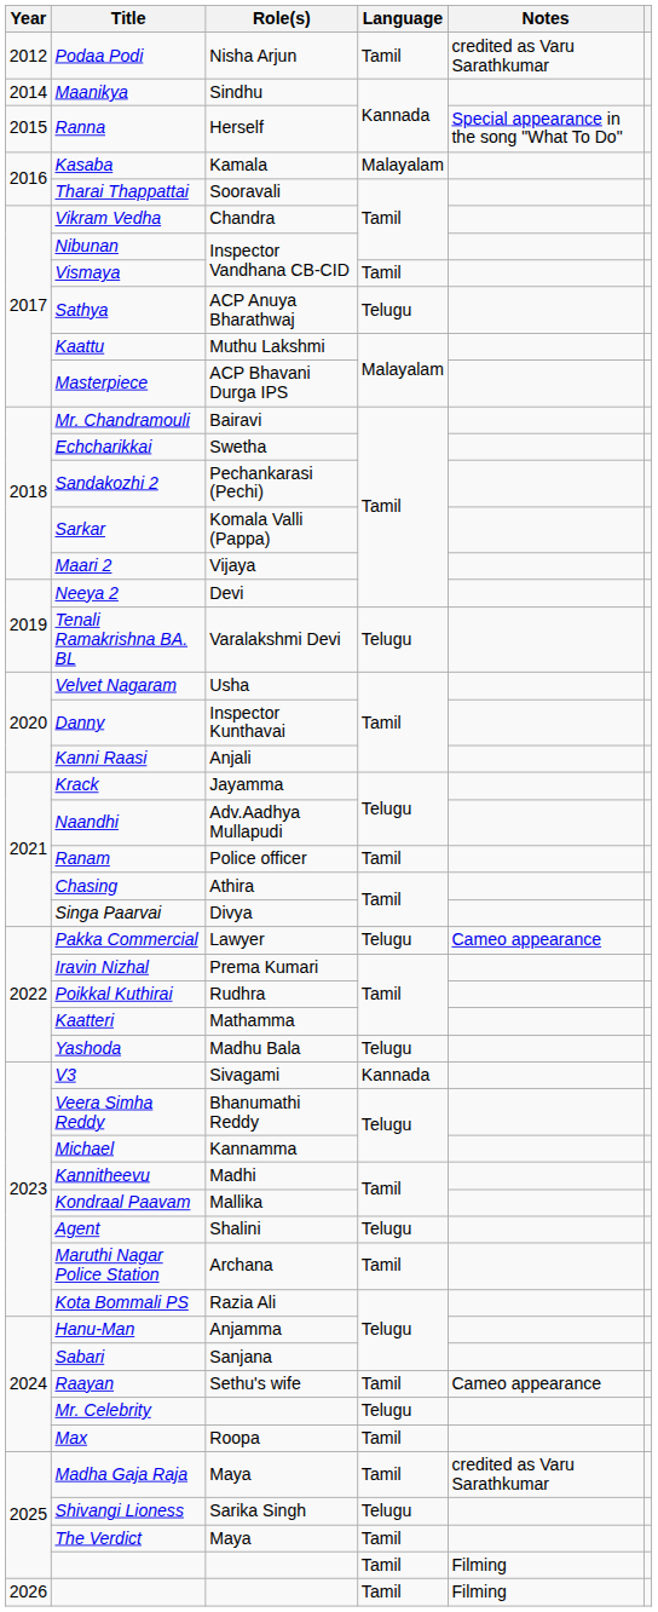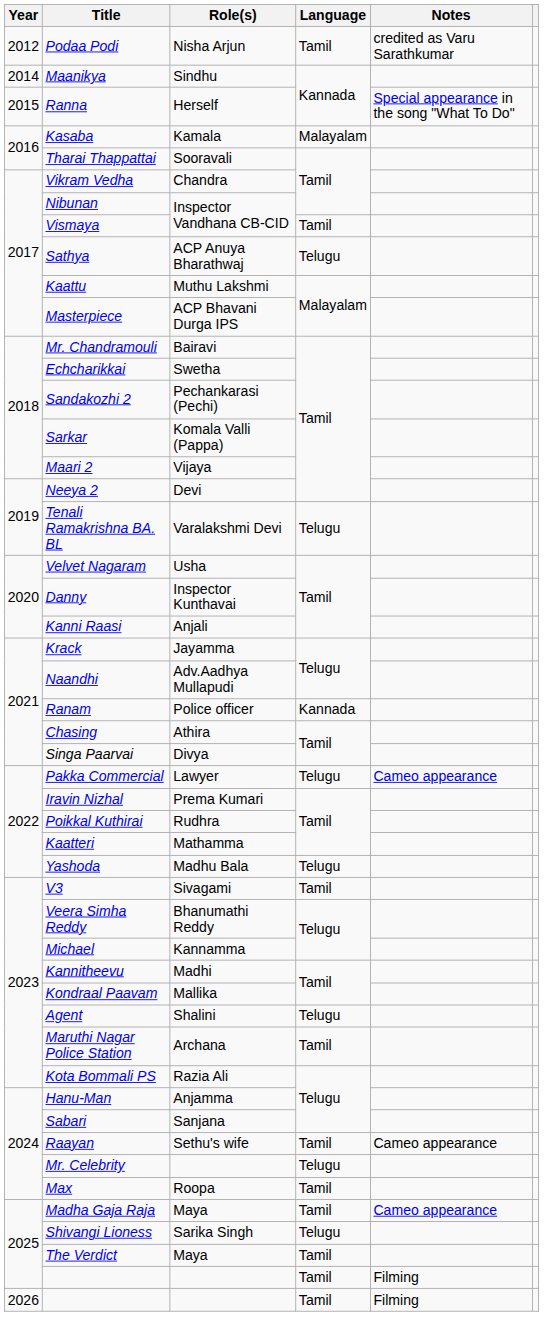 <table class="wikitable sortable">
 <tr>
 <th scope="col">Year</th>
 <th scope="col">Title</th>
 <th scope="col">Role(s)</th>
 <th scope="col">Language</th>
 <th scope="col" class="unsortable">Notes</th>
 <th scope="col" class="unsortable"></th>
 </tr>
 <tr>
 <td>2012</td>
 <td><em><a href='#'>Podaa Podi</a></em></td>
 <td>Nisha Arjun</td>
 <td>Tamil</td>
 <td>credited as Varu Sarathkumar</td>
 <td></td>
 </tr>
 <tr>
 <td>2014</td>
 <td><em><a href='#'>Maanikya</a></em></td>
 <td>Sindhu</td>
 <td rowspan="2">Kannada</td>
 <td></td>
 <td></td>
 </tr>
 <tr>
 <td>2015</td>
 <td><em><a href='#'>Ranna</a></em></td>
 <td>Herself</td>
 <td><a href='#'>Special appearance</a> in the song "What To Do"</td>
 <td></td>
 </tr>
 <tr>
 <td rowspan="2">2016</td>
 <td><em><a href='#'>Kasaba</a></em></td>
 <td>Kamala</td>
 <td>Malayalam</td>
 <td></td>
 <td></td>
 </tr>
 <tr>
 <td><em><a href='#'>Tharai Thappattai</a></em></td>
 <td>Sooravali</td>
 <td rowspan="3">Tamil</td>
 <td></td>
 <td></td>
 </tr>
 <tr>
 <td rowspan="6">2017</td>
 <td><em><a href='#'>Vikram Vedha</a></em></td>
 <td>Chandra</td>
 <td></td>
 <td></td>
 </tr>
 <tr>
 <td><em><a href='#'>Nibunan</a></em></td>
 <td rowspan="2">Inspector Vandhana CB-CID</td>
 <td></td>
 <td></td>
 </tr>
 <tr>
 <td><em><a href='#'>Vismaya</a></em></td>
 <td>Tamil</td>
 <td></td>
 <td></td>
 </tr>
 <tr>
 <td><em><a href='#'>Sathya</a></em></td>
 <td>ACP Anuya Bharathwaj</td>
 <td>Telugu</td>
 <td></td>
 <td></td>
 </tr>
 <tr>
 <td><em><a href='#'>Kaattu</a></em></td>
 <td>Muthu Lakshmi</td>
 <td rowspan="2">Malayalam</td>
 <td></td>
 <td></td>
 </tr>
 <tr>
 <td><em><a href='#'>Masterpiece</a></em></td>
 <td>ACP Bhavani Durga IPS</td>
 <td></td>
 <td></td>
 </tr>
 <tr>
 <td rowspan="5">2018</td>
 <td><em><a href='#'>Mr. Chandramouli</a></em></td>
 <td>Bairavi</td>
 <td rowspan="6">Tamil</td>
 <td></td>
 <td></td>
 </tr>
 <tr>
 <td><em><a href='#'>Echcharikkai</a></em></td>
 <td>Swetha</td>
 <td></td>
 <td></td>
 </tr>
 <tr>
 <td><em><a href='#'>Sandakozhi 2</a></em></td>
 <td>Pechankarasi (Pechi)</td>
 <td></td>
 <td></td>
 </tr>
 <tr>
 <td><em><a href='#'>Sarkar</a></em></td>
 <td>Komala Valli (Pappa)</td>
 <td></td>
 <td></td>
 </tr>
 <tr>
 <td><em><a href='#'>Maari 2</a></em></td>
 <td>Vijaya</td>
 <td></td>
 <td></td>
 </tr>
 <tr>
 <td rowspan="2">2019</td>
 <td><em><a href='#'>Neeya 2</a></em></td>
 <td>Devi</td>
 <td></td>
 <td></td>
 </tr>
 <tr>
 <td><em><a href='#'>Tenali Ramakrishna BA. BL</a></em></td>
 <td>Varalakshmi Devi</td>
 <td>Telugu</td>
 <td></td>
 <td></td>
 </tr>
 <tr>
 <td rowspan="3">2020</td>
 <td><em><a href='#'>Velvet Nagaram</a></em></td>
 <td>Usha</td>
 <td rowspan="3">Tamil</td>
 <td></td>
 <td></td>
 </tr>
 <tr>
 <td><em><a href='#'>Danny</a></em></td>
 <td>Inspector Kunthavai</td>
 <td></td>
 <td></td>
 </tr>
 <tr>
 <td><em><a href='#'>Kanni Raasi</a></em></td>
 <td>Anjali</td>
 <td></td>
 <td></td>
 </tr>
 <tr>
 <td rowspan="5">2021</td>
 <td><em><a href='#'>Krack</a></em></td>
 <td>Jayamma</td>
 <td rowspan="2">Telugu</td>
 <td></td>
 <td></td>
 </tr>
 <tr>
 <td><em><a href='#'>Naandhi</a></em></td>
 <td>Adv.Aadhya Mullapudi</td>
 <td></td>
 <td></td>
 </tr>
 <tr>
 <td style=" "><em><a href='#'>Ranam</a></em></td>
 <td>Police officer</td>
-<td>Tamil</td>
+<td>Kannada</td>
 <td></td>
 <td></td>
 </tr>
 <tr>
 <td><em><a href='#'>Chasing</a></em></td>
 <td>Athira</td>
 <td rowspan="2">Tamil</td>
 <td></td>
 <td></td>
 </tr>
 <tr>
 <td><em>Singa Paarvai</em></td>
 <td>Divya</td>
 <td></td>
 <td></td>
 </tr>
 <tr>
 <td rowspan="5">2022</td>
 <td><em><a href='#'>Pakka Commercial</a></em></td>
 <td>Lawyer</td>
 <td>Telugu</td>
 <td><a href='#'>Cameo appearance</a></td>
 <td></td>
 </tr>
 <tr>
 <td><em><a href='#'>Iravin Nizhal</a></em></td>
 <td>Prema Kumari</td>
 <td rowspan="3">Tamil</td>
 <td></td>
 <td></td>
 </tr>
 <tr>
 <td><em><a href='#'>Poikkal Kuthirai</a></em></td>
 <td>Rudhra</td>
 <td></td>
 <td></td>
 </tr>
 <tr>
 <td><em><a href='#'>Kaatteri</a></em></td>
 <td>Mathamma</td>
 <td></td>
 <td></td>
 </tr>
 <tr>
 <td><em><a href='#'>Yashoda</a></em></td>
 <td>Madhu Bala</td>
 <td>Telugu</td>
 <td></td>
 <td></td>
 </tr>
 <tr>
 <td rowspan="8">2023</td>
 <td><em><a href='#'>V3</a></em></td>
 <td>Sivagami</td>
-<td>Kannada</td>
+<td>Tamil</td>
 <td></td>
 <td></td>
 </tr>
 <tr>
 <td><em><a href='#'>Veera Simha Reddy</a></em></td>
 <td>Bhanumathi Reddy</td>
 <td rowspan="2">Telugu</td>
 <td></td>
 <td></td>
 </tr>
 <tr>
 <td><em><a href='#'>Michael</a></em></td>
 <td>Kannamma</td>
 <td></td>
 <td></td>
 </tr>
 <tr>
 <td><em><a href='#'>Kannitheevu</a></em></td>
 <td>Madhi</td>
 <td rowspan="2">Tamil</td>
 <td></td>
 <td></td>
 </tr>
 <tr>
 <td><em><a href='#'>Kondraal Paavam</a></em></td>
 <td>Mallika</td>
 <td></td>
 <td></td>
 </tr>
 <tr>
 <td><em><a href='#'>Agent</a></em></td>
 <td>Shalini</td>
 <td>Telugu</td>
 <td></td>
 <td></td>
 </tr>
 <tr>
 <td><em><a href='#'>Maruthi Nagar Police Station</a></em></td>
 <td>Archana</td>
 <td>Tamil</td>
 <td></td>
 <td></td>
 </tr>
 <tr>
 <td><em><a href='#'>Kota Bommali PS</a></em></td>
 <td>Razia Ali</td>
 <td rowspan="3">Telugu</td>
 <td></td>
 <td></td>
 </tr>
 <tr>
 <td rowspan="5">2024</td>
 <td><em><a href='#'>Hanu-Man</a></em></td>
 <td>Anjamma</td>
 <td></td>
 <td></td>
 </tr>
 <tr>
 <td><em><a href='#'>Sabari</a></em></td>
 <td>Sanjana</td>
 <td></td>
 <td></td>
 </tr>
 <tr>
 <td><em><a href='#'>Raayan</a></em></td>
 <td>Sethu's wife</td>
 <td>Tamil</td>
 <td>Cameo appearance</td>
 <td></td>
 </tr>
 <tr>
 <td><em><a href='#'>Mr. Celebrity</a></em></td>
 <td></td>
 <td>Telugu</td>
 <td></td>
 <td></td>
 </tr>
 <tr>
 <td><a href='#'><em>Max</em></a></td>
 <td>Roopa</td>
 <td>Tamil</td>
 <td></td>
 <td></td>
 </tr>
 <tr>
 <td rowspan="4">2025</td>
 <td><em><a href='#'>Madha Gaja Raja</a></em></td>
 <td>Maya</td>
 <td>Tamil</td>
-<td>credited as Varu Sarathkumar</td>
+<td><a href='#'>Cameo appearance</a></td>
 <td></td>
 </tr>
 <tr>
 <td><em><a href='#'>Shivangi Lioness</a></em></td>
 <td>Sarika Singh</td>
 <td>Telugu</td>
 <td></td>
 <td></td>
 </tr>
 <tr>
 <td><em><a href='#'>The Verdict</a></em></td>
 <td>Maya</td>
 <td>Tamil</td>
 <td></td>
 <td></td>
 </tr>
 <tr>
 <td></td>
 <td></td>
 <td>Tamil</td>
 <td>Filming</td>
 <td></td>
 </tr>
 <tr>
 <td>2026</td>
 <td></td>
 <td></td>
 <td>Tamil</td>
 <td>Filming</td>
 <td></td>
 </tr>
 </table>
